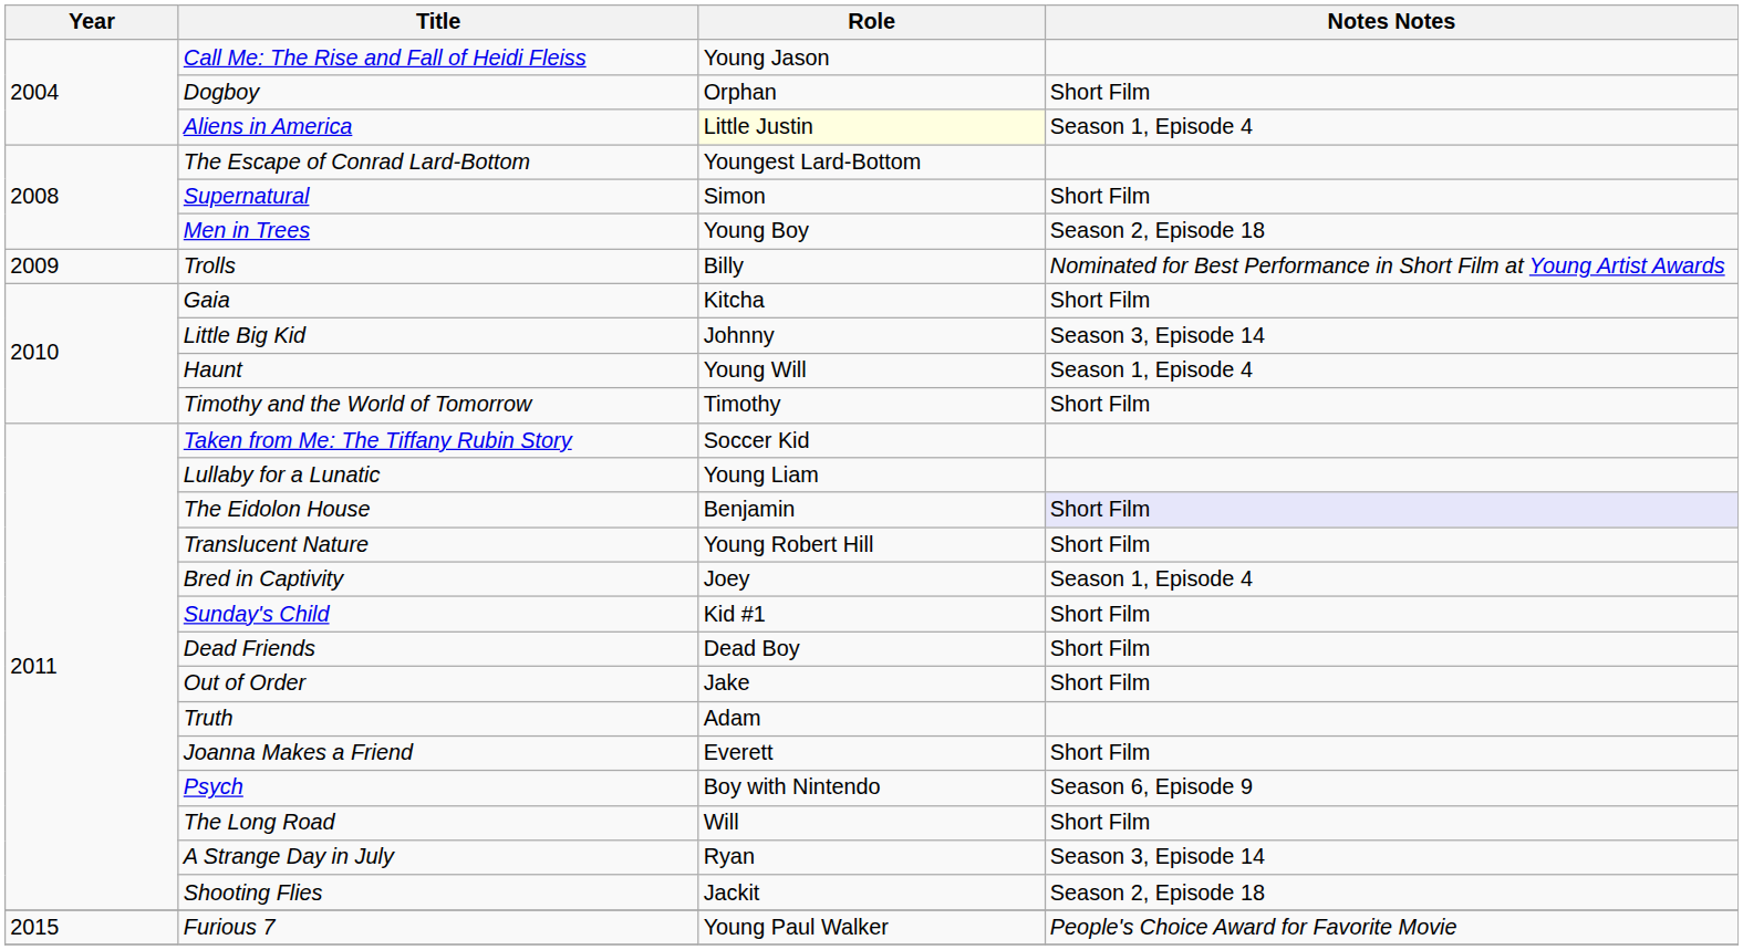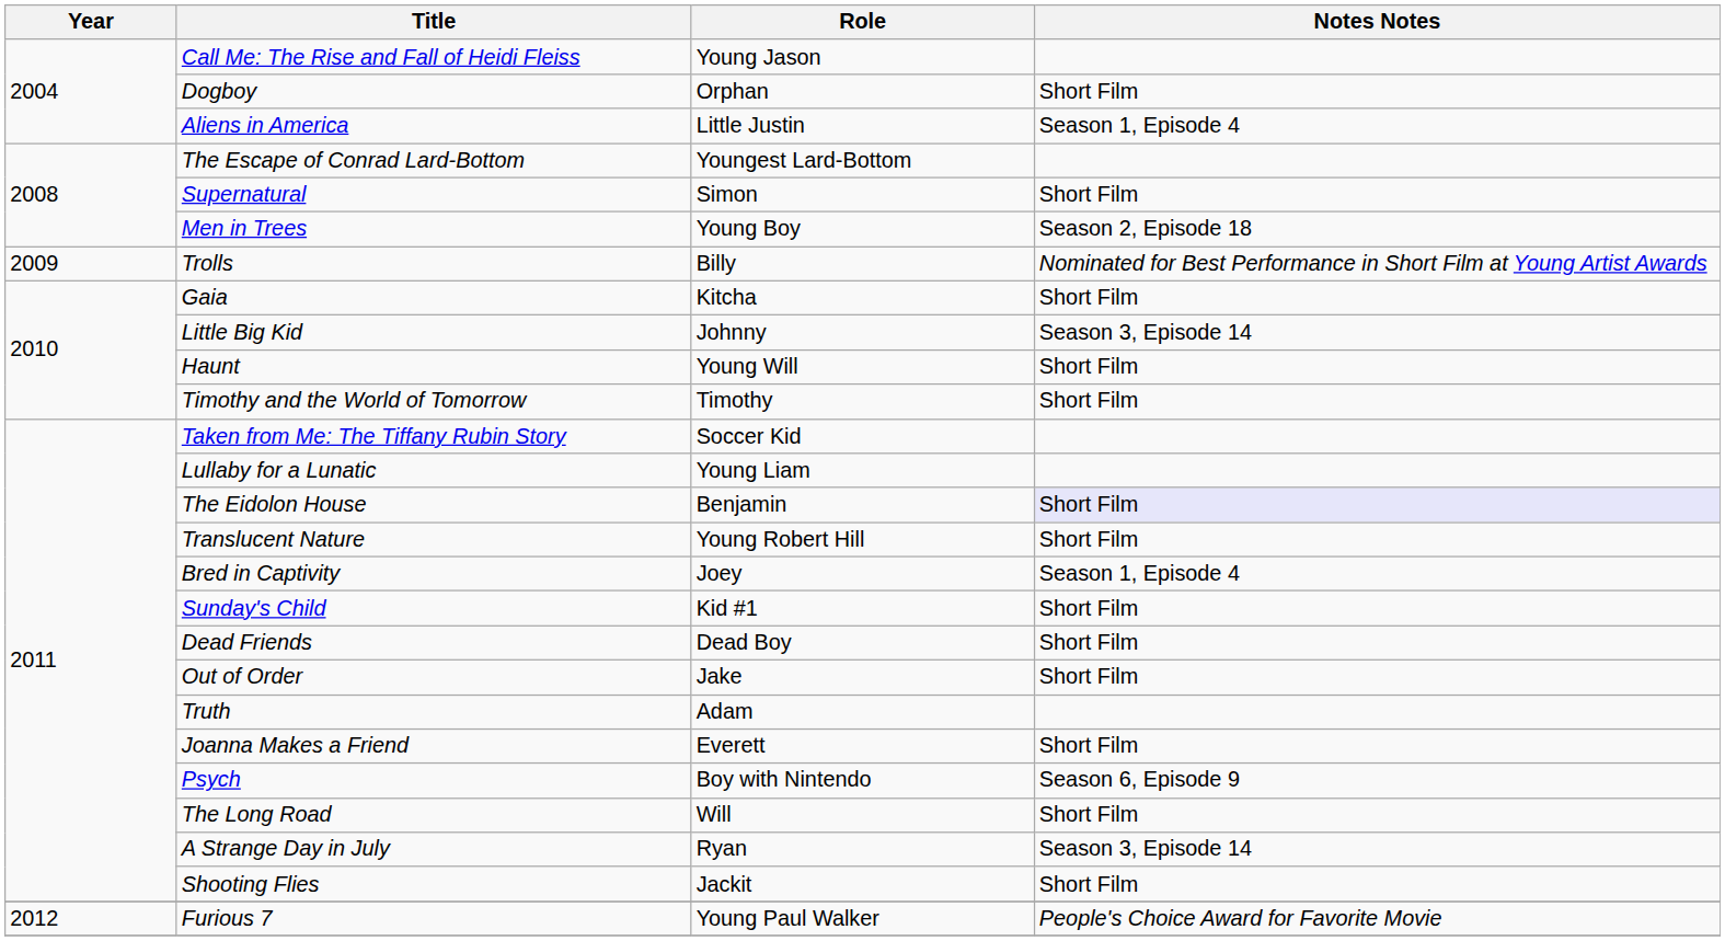 <table class="wikitable sortable" style="width:100%">
 <tr>
 <th width="10%">Year</th>
 <th width="30%">Title</th>
 <th width="20%">Role</th>
 <th width="40%" class="unsortable">Notes Notes</th>
 </tr>
 <tr>
 <td rowspan=3>2004</td>
 <td><em><a href='#'>Call Me: The Rise and Fall of Heidi Fleiss</a></em></td>
 <td>Young Jason</td>
 <td></td>
 </tr>
 <tr>
 <td><em>Dogboy</em></td>
 <td>Orphan</td>
 <td>Short Film</td>
 </tr>
 <tr>
 <td><em><a href='#'>Aliens in America</a></em></td>
-<td style="background: lightyellow;">Little Justin</td>
+<td>Little Justin</td>
 <td>Season 1, Episode 4</td>
 </tr>
 <tr>
 <td rowspan=3>2008</td>
 <td data-sort-value="Escape of Conrad Lard-Bottom, The"><em>The Escape of Conrad Lard-Bottom</em></td>
 <td>Youngest Lard-Bottom</td>
 <td></td>
 </tr>
 <tr>
 <td><em><a href='#'>Supernatural</a></em></td>
 <td>Simon</td>
 <td>Short Film</td>
 </tr>
 <tr>
 <td><em><a href='#'>Men in Trees</a></em></td>
 <td>Young Boy</td>
 <td>Season 2, Episode 18</td>
 </tr>
 <tr>
 <td>2009</td>
 <td><em>Trolls</em></td>
 <td>Billy</td>
 <td><em>Nominated for Best Performance in Short Film at <a href='#'>Young Artist Awards</a></em></td>
 </tr>
 <tr>
 <td rowspan=4>2010</td>
 <td><em>Gaia</em></td>
 <td>Kitcha</td>
 <td>Short Film</td>
 </tr>
 <tr>
 <td><em>Little Big Kid</em></td>
 <td>Johnny</td>
 <td>Season 3, Episode 14</td>
 </tr>
 <tr>
 <td><em>Haunt</em></td>
 <td>Young Will</td>
-<td>Season 1, Episode 4</td>
+<td>Short Film</td>
 </tr>
 <tr>
 <td><em>Timothy and the World of Tomorrow</em></td>
 <td>Timothy</td>
 <td>Short Film</td>
 </tr>
 <tr>
 <td rowspan=14>2011</td>
 <td><em><a href='#'>Taken from Me: The Tiffany Rubin Story</a></em></td>
 <td>Soccer Kid</td>
 <td></td>
 </tr>
 <tr>
 <td><em>Lullaby for a Lunatic</em></td>
 <td>Young Liam</td>
 <td></td>
 </tr>
 <tr>
 <td data-sort-value="Eidolon House, The"><em>The Eidolon House</em></td>
 <td>Benjamin</td>
 <td style="background: lavender;">Short Film</td>
 </tr>
 <tr>
 <td><em>Translucent Nature</em></td>
 <td>Young Robert Hill</td>
 <td>Short Film</td>
 </tr>
 <tr>
 <td><em>Bred in Captivity</em></td>
 <td>Joey</td>
 <td>Season 1, Episode 4</td>
 </tr>
 <tr>
 <td><em><a href='#'>Sunday's Child</a></em></td>
 <td>Kid #1</td>
 <td>Short Film</td>
 </tr>
 <tr>
 <td><em>Dead Friends</em></td>
 <td>Dead Boy</td>
 <td>Short Film</td>
 </tr>
 <tr>
 <td><em>Out of Order</em></td>
 <td>Jake</td>
 <td>Short Film</td>
 </tr>
 <tr>
 <td><em>Truth</em></td>
 <td>Adam</td>
 <td></td>
 </tr>
 <tr>
 <td><em>Joanna Makes a Friend</em></td>
 <td>Everett</td>
 <td>Short Film</td>
 </tr>
 <tr>
 <td><em><a href='#'>Psych</a></em></td>
 <td>Boy with Nintendo</td>
 <td>Season 6, Episode 9</td>
 </tr>
 <tr>
 <td data-sort-value="Long Road, The"><em>The Long Road</em></td>
 <td>Will</td>
 <td>Short Film</td>
 </tr>
 <tr>
 <td data-sort-value="Strange Day in July, A"><em>A Strange Day in July</em></td>
 <td>Ryan</td>
 <td>Season 3, Episode 14</td>
 </tr>
 <tr>
 <td><em>Shooting Flies</em></td>
 <td>Jackit</td>
-<td>Season 2, Episode 18</td>
+<td>Short Film</td>
 </tr>
 <tr>
 </tr>
 <tr>
-<td>2015</td>
+<td>2012</td>
 <td><em>Furious 7</em></td>
 <td>Young Paul Walker</td>
 <td><em>People's Choice Award for Favorite Movie</em></td>
 </tr>
 <tr>
 </tr>
 </table>
